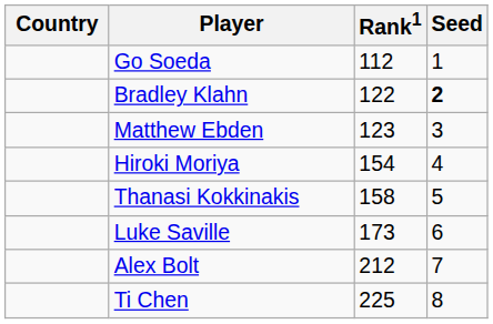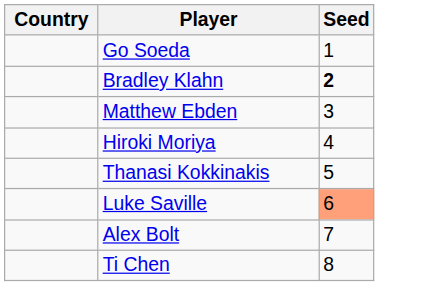 <table class="sortable wikitable">
 <tr>
 <th width="70">Country</th>
 <th width="175">Player</th>
-<th>Rank<sup>1</sup></th>
 <th>Seed</th>
 </tr>
 <tr>
 <td></td>
 <td><a href='#'>Go Soeda</a></td>
-<td>112</td>
 <td>1</td>
 </tr>
 <tr>
 <td></td>
 <td><a href='#'>Bradley Klahn</a></td>
-<td>122</td>
 <td><strong>2</strong></td>
 </tr>
 <tr>
 <td></td>
 <td><a href='#'>Matthew Ebden</a></td>
-<td>123</td>
 <td>3</td>
 </tr>
 <tr>
 <td></td>
 <td><a href='#'>Hiroki Moriya</a></td>
-<td>154</td>
 <td>4</td>
 </tr>
 <tr>
 <td></td>
 <td><a href='#'>Thanasi Kokkinakis</a></td>
-<td>158</td>
 <td>5</td>
 </tr>
 <tr>
 <td></td>
 <td><a href='#'>Luke Saville</a></td>
-<td>173</td>
-<td>6</td>
+<td style="background: lightsalmon;">6</td>
 </tr>
 <tr>
 <td></td>
 <td><a href='#'>Alex Bolt</a></td>
-<td>212</td>
 <td>7</td>
 </tr>
 <tr>
 <td></td>
 <td><a href='#'>Ti Chen</a></td>
-<td>225</td>
 <td>8</td>
 </tr>
 </table>
